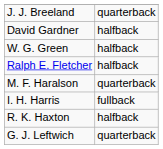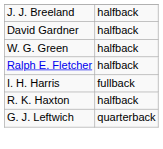 <table class="wikitable">
 <tr>
 </tr>
 <tr>
 <td>J. J. Breeland</td>
-<td>quarterback</td>
+<td>halfback</td>
 </tr>
 <tr>
 <td>David Gardner</td>
 <td>halfback</td>
 </tr>
 <tr>
 <td>W. G. Green</td>
 <td>halfback</td>
 </tr>
 <tr>
 <td><a href='#'>Ralph E. Fletcher</a></td>
 <td>halfback</td>
 </tr>
 <tr>
-<td>M. F. Haralson</td>
-<td>quarterback</td>
-</tr>
-<tr>
 <td>I. H. Harris</td>
 <td>fullback</td>
 </tr>
 <tr>
 <td>R. K. Haxton</td>
 <td>halfback</td>
 </tr>
 <tr>
 <td>G. J. Leftwich</td>
 <td>quarterback</td>
 </tr>
 </table>
